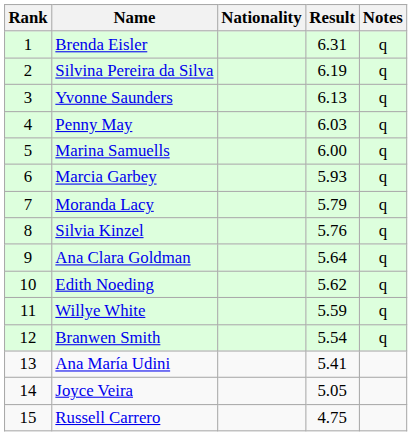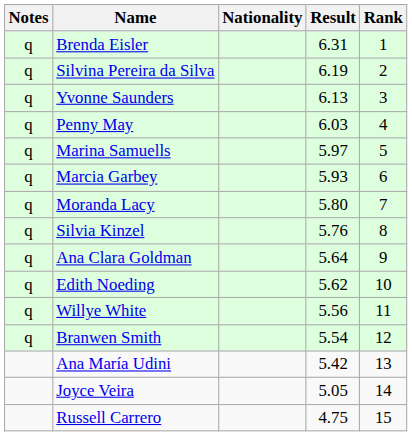 <table class="wikitable sortable" style="text-align:center">
 <tr>
-<th>Rank</th>
+<th>Notes</th>
 <th>Name</th>
 <th>Nationality</th>
 <th>Result</th>
-<th>Notes</th>
+<th>Rank</th>
 </tr>
 <tr bgcolor=ddffdd>
-<td>1</td>
+<td>q</td>
 <td align=left><a href='#'>Brenda Eisler</a></td>
 <td align=left></td>
 <td>6.31</td>
-<td>q</td>
+<td>1</td>
 </tr>
 <tr bgcolor=ddffdd>
-<td>2</td>
+<td>q</td>
 <td align=left><a href='#'>Silvina Pereira da Silva</a></td>
 <td align=left></td>
 <td>6.19</td>
-<td>q</td>
+<td>2</td>
 </tr>
 <tr bgcolor=ddffdd>
-<td>3</td>
+<td>q</td>
 <td align=left><a href='#'>Yvonne Saunders</a></td>
 <td align=left></td>
 <td>6.13</td>
-<td>q</td>
+<td>3</td>
 </tr>
 <tr bgcolor=ddffdd>
-<td>4</td>
+<td>q</td>
 <td align=left><a href='#'>Penny May</a></td>
 <td align=left></td>
 <td>6.03</td>
-<td>q</td>
+<td>4</td>
 </tr>
 <tr bgcolor=ddffdd>
-<td>5</td>
+<td>q</td>
 <td align=left><a href='#'>Marina Samuells</a></td>
 <td align=left></td>
-<td>6.00</td>
-<td>q</td>
+<td>5.97</td>
+<td>5</td>
 </tr>
 <tr bgcolor=ddffdd>
-<td>6</td>
+<td>q</td>
 <td align=left><a href='#'>Marcia Garbey</a></td>
 <td align=left></td>
 <td>5.93</td>
-<td>q</td>
+<td>6</td>
 </tr>
 <tr bgcolor=ddffdd>
-<td>7</td>
+<td>q</td>
 <td align=left><a href='#'>Moranda Lacy</a></td>
 <td align=left></td>
-<td>5.79</td>
-<td>q</td>
+<td>5.80</td>
+<td>7</td>
 </tr>
 <tr bgcolor=ddffdd>
-<td>8</td>
+<td>q</td>
 <td align=left><a href='#'>Silvia Kinzel</a></td>
 <td align=left></td>
 <td>5.76</td>
-<td>q</td>
+<td>8</td>
 </tr>
 <tr bgcolor=ddffdd>
-<td>9</td>
+<td>q</td>
 <td align=left><a href='#'>Ana Clara Goldman</a></td>
 <td align=left></td>
 <td>5.64</td>
-<td>q</td>
+<td>9</td>
 </tr>
 <tr bgcolor=ddffdd>
-<td>10</td>
+<td>q</td>
 <td align=left><a href='#'>Edith Noeding</a></td>
 <td align=left></td>
 <td>5.62</td>
-<td>q</td>
+<td>10</td>
 </tr>
 <tr bgcolor=ddffdd>
-<td>11</td>
+<td>q</td>
 <td align=left><a href='#'>Willye White</a></td>
 <td align=left></td>
-<td>5.59</td>
-<td>q</td>
+<td>5.56</td>
+<td>11</td>
 </tr>
 <tr bgcolor=ddffdd>
-<td>12</td>
+<td>q</td>
 <td align=left><a href='#'>Branwen Smith</a></td>
 <td align=left></td>
 <td>5.54</td>
-<td>q</td>
+<td>12</td>
 </tr>
 <tr>
-<td>13</td>
+<td></td>
 <td align=left><a href='#'>Ana María Udini</a></td>
 <td align=left></td>
-<td>5.41</td>
-<td></td>
+<td>5.42</td>
+<td>13</td>
 </tr>
 <tr>
-<td>14</td>
+<td></td>
 <td align=left><a href='#'>Joyce Veira</a></td>
 <td align=left></td>
 <td>5.05</td>
-<td></td>
+<td>14</td>
 </tr>
 <tr>
-<td>15</td>
+<td></td>
 <td align=left><a href='#'>Russell Carrero</a></td>
 <td align=left></td>
 <td>4.75</td>
-<td></td>
+<td>15</td>
 </tr>
 </table>
